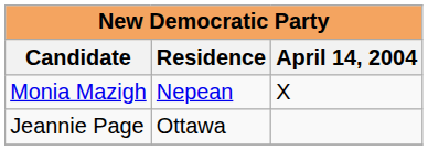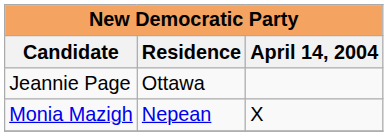 <table class="wikitable">
 <tr>
 <td align="center" bgcolor="sandybrown" colspan=3><strong>New Democratic Party</strong></td>
 </tr>
 <tr>
 <th align="left">Candidate</th>
 <th align="center">Residence</th>
 <th align="left">April 14, 2004</th>
 </tr>
 <tr>
+<td>Jeannie Page</td>
+<td>Ottawa</td>
+<td></td>
+</tr>
+<tr>
 <td><a href='#'>Monia Mazigh</a></td>
 <td><a href='#'>Nepean</a></td>
 <td>X</td>
 </tr>
 <tr>
-<td>Jeannie Page</td>
-<td>Ottawa</td>
-<td></td>
-</tr>
-<tr>
 </tr>
 </table>
